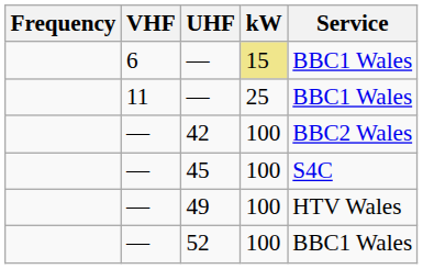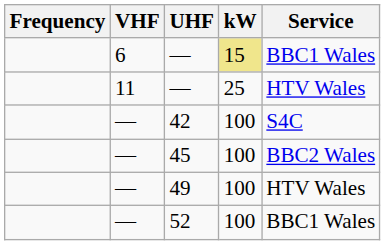 <table class="wikitable sortable">
 <tr>
 <th>Frequency</th>
 <th>VHF</th>
 <th>UHF</th>
 <th>kW</th>
 <th>Service</th>
 </tr>
 <tr>
 <td></td>
 <td>6</td>
 <td>—</td>
 <td style="background: khaki;">15</td>
 <td><a href='#'>BBC1 Wales</a></td>
 </tr>
 <tr>
 <td></td>
 <td>11</td>
 <td>—</td>
 <td>25</td>
-<td><a href='#'>BBC1 Wales</a></td>
+<td><a href='#'>HTV Wales</a></td>
 </tr>
 <tr>
 <td></td>
 <td>—</td>
 <td>42</td>
 <td>100</td>
-<td><a href='#'>BBC2 Wales</a></td>
+<td><a href='#'>S4C</a></td>
 </tr>
 <tr>
 <td></td>
 <td>—</td>
 <td>45</td>
 <td>100</td>
-<td><a href='#'>S4C</a></td>
+<td><a href='#'>BBC2 Wales</a></td>
 </tr>
 <tr>
 <td></td>
 <td>—</td>
 <td>49</td>
 <td>100</td>
 <td>HTV Wales</td>
 </tr>
 <tr>
 <td></td>
 <td>—</td>
 <td>52</td>
 <td>100</td>
 <td>BBC1 Wales</td>
 </tr>
 </table>
